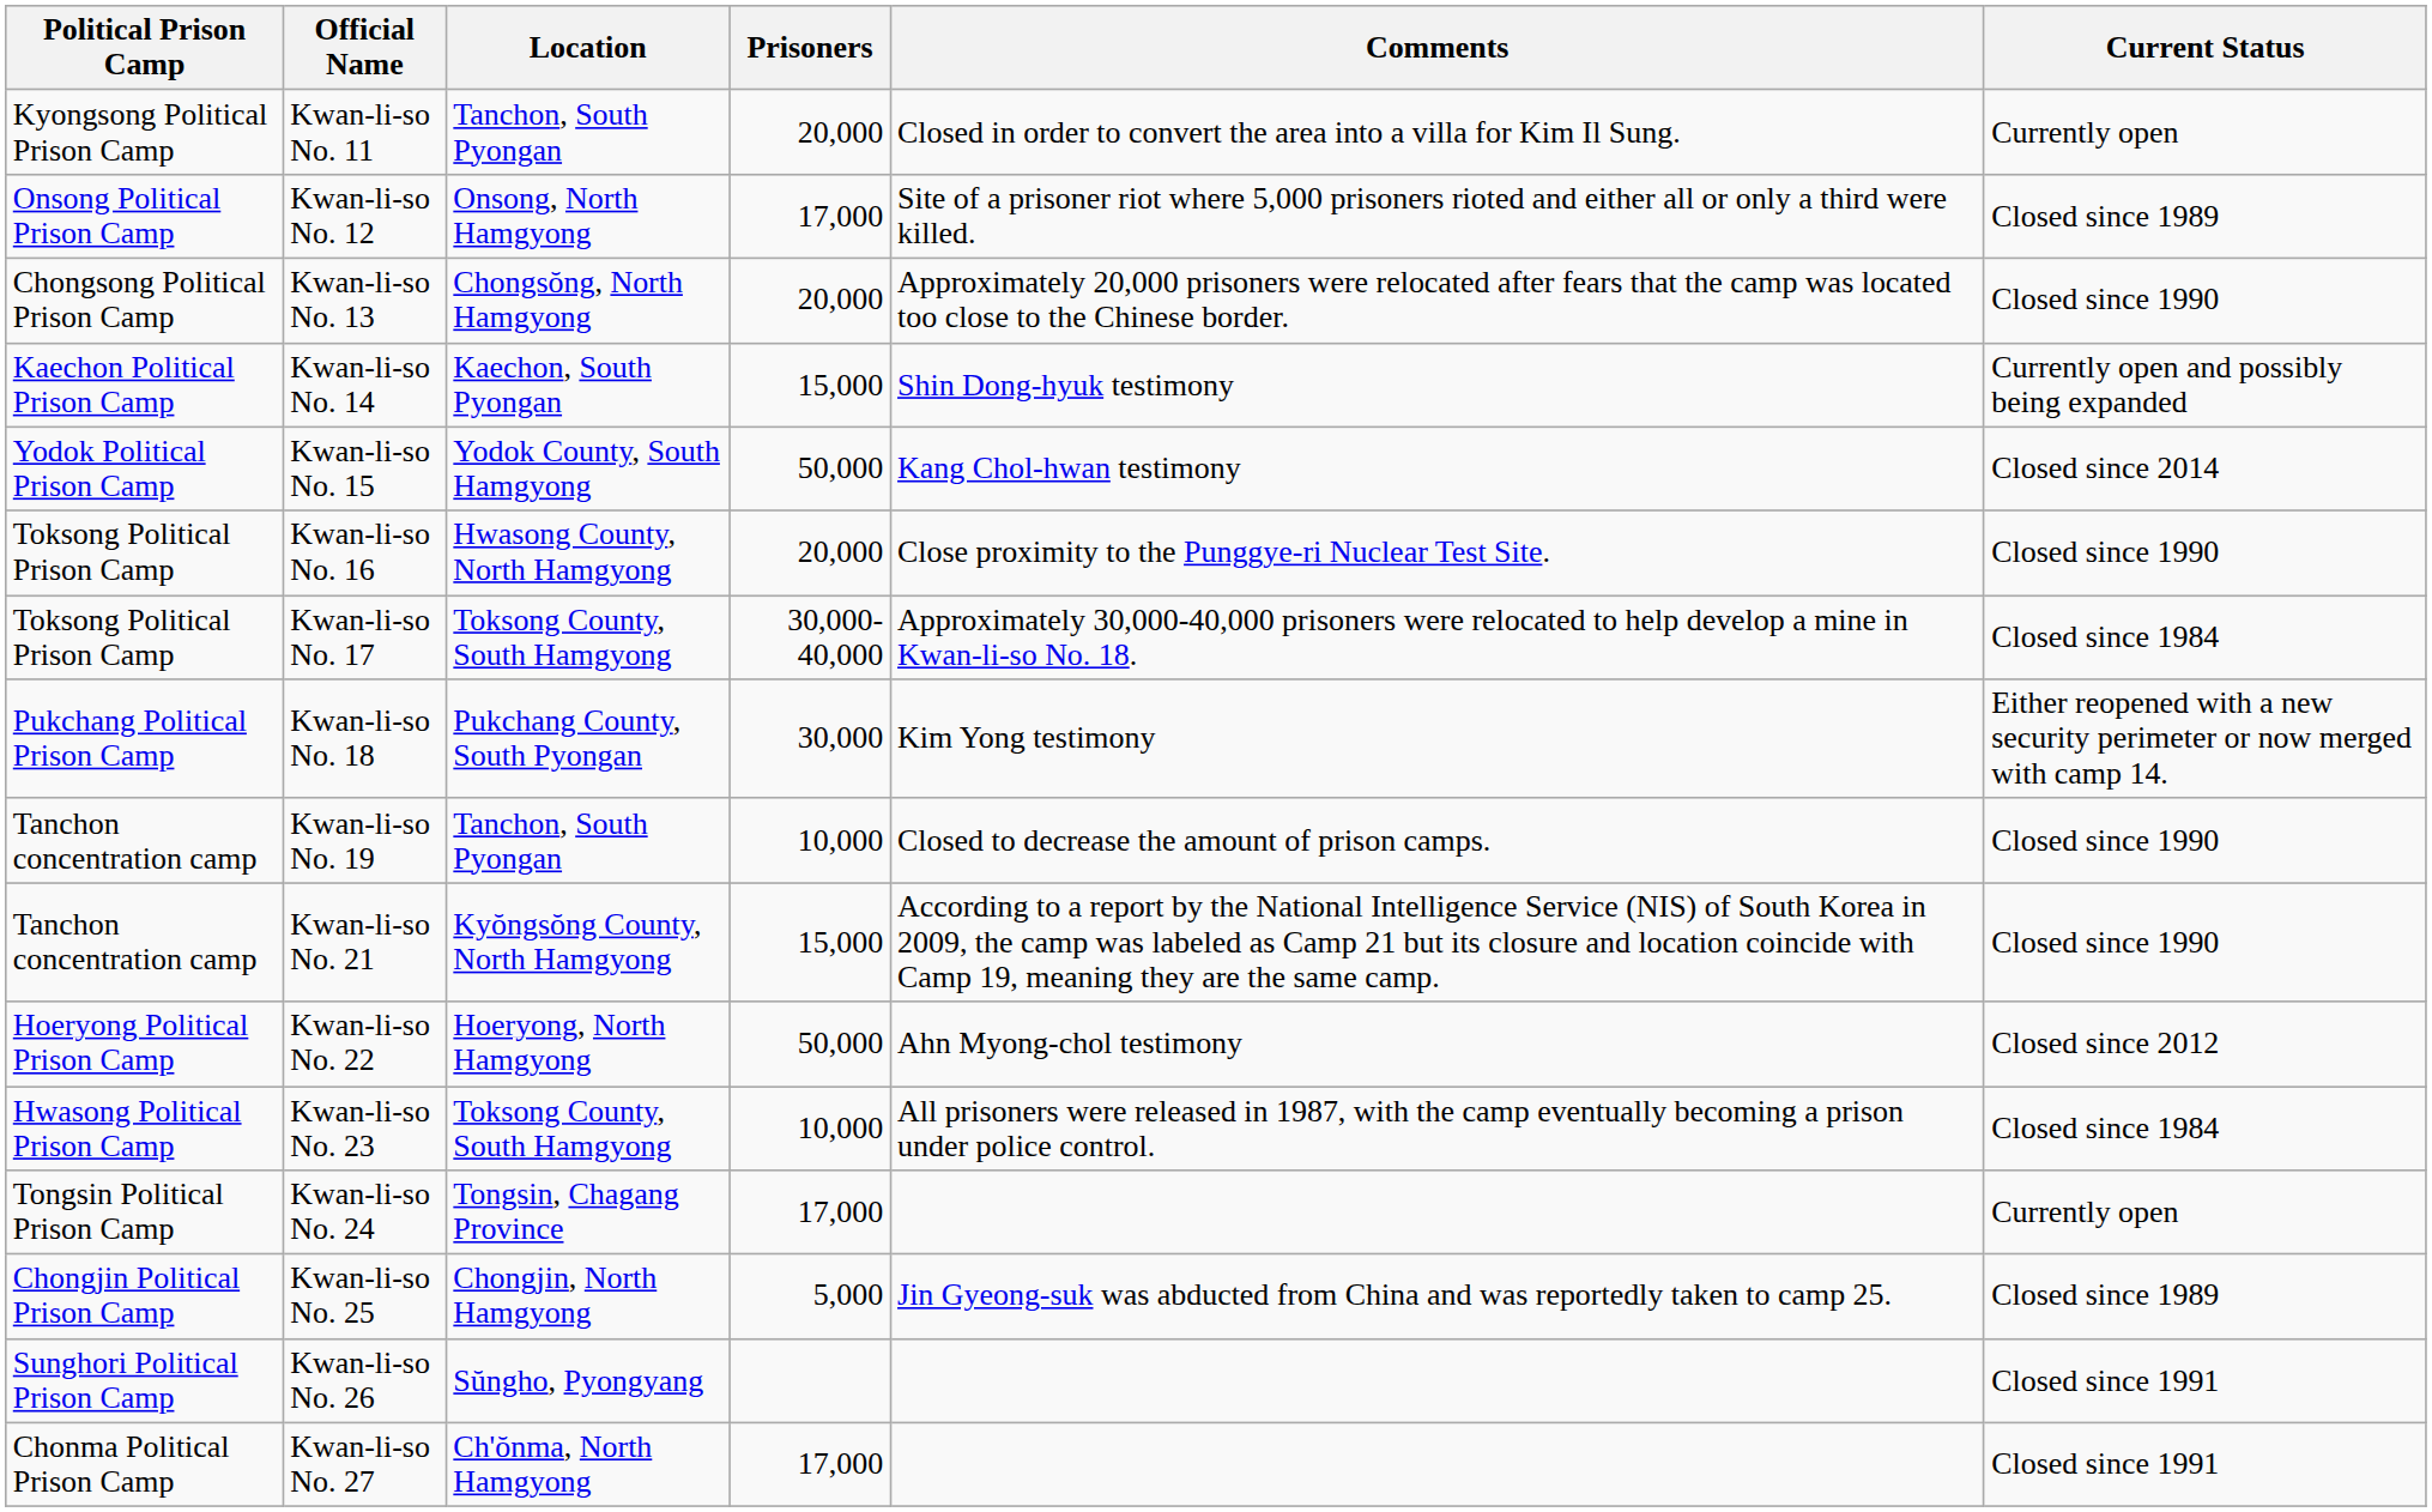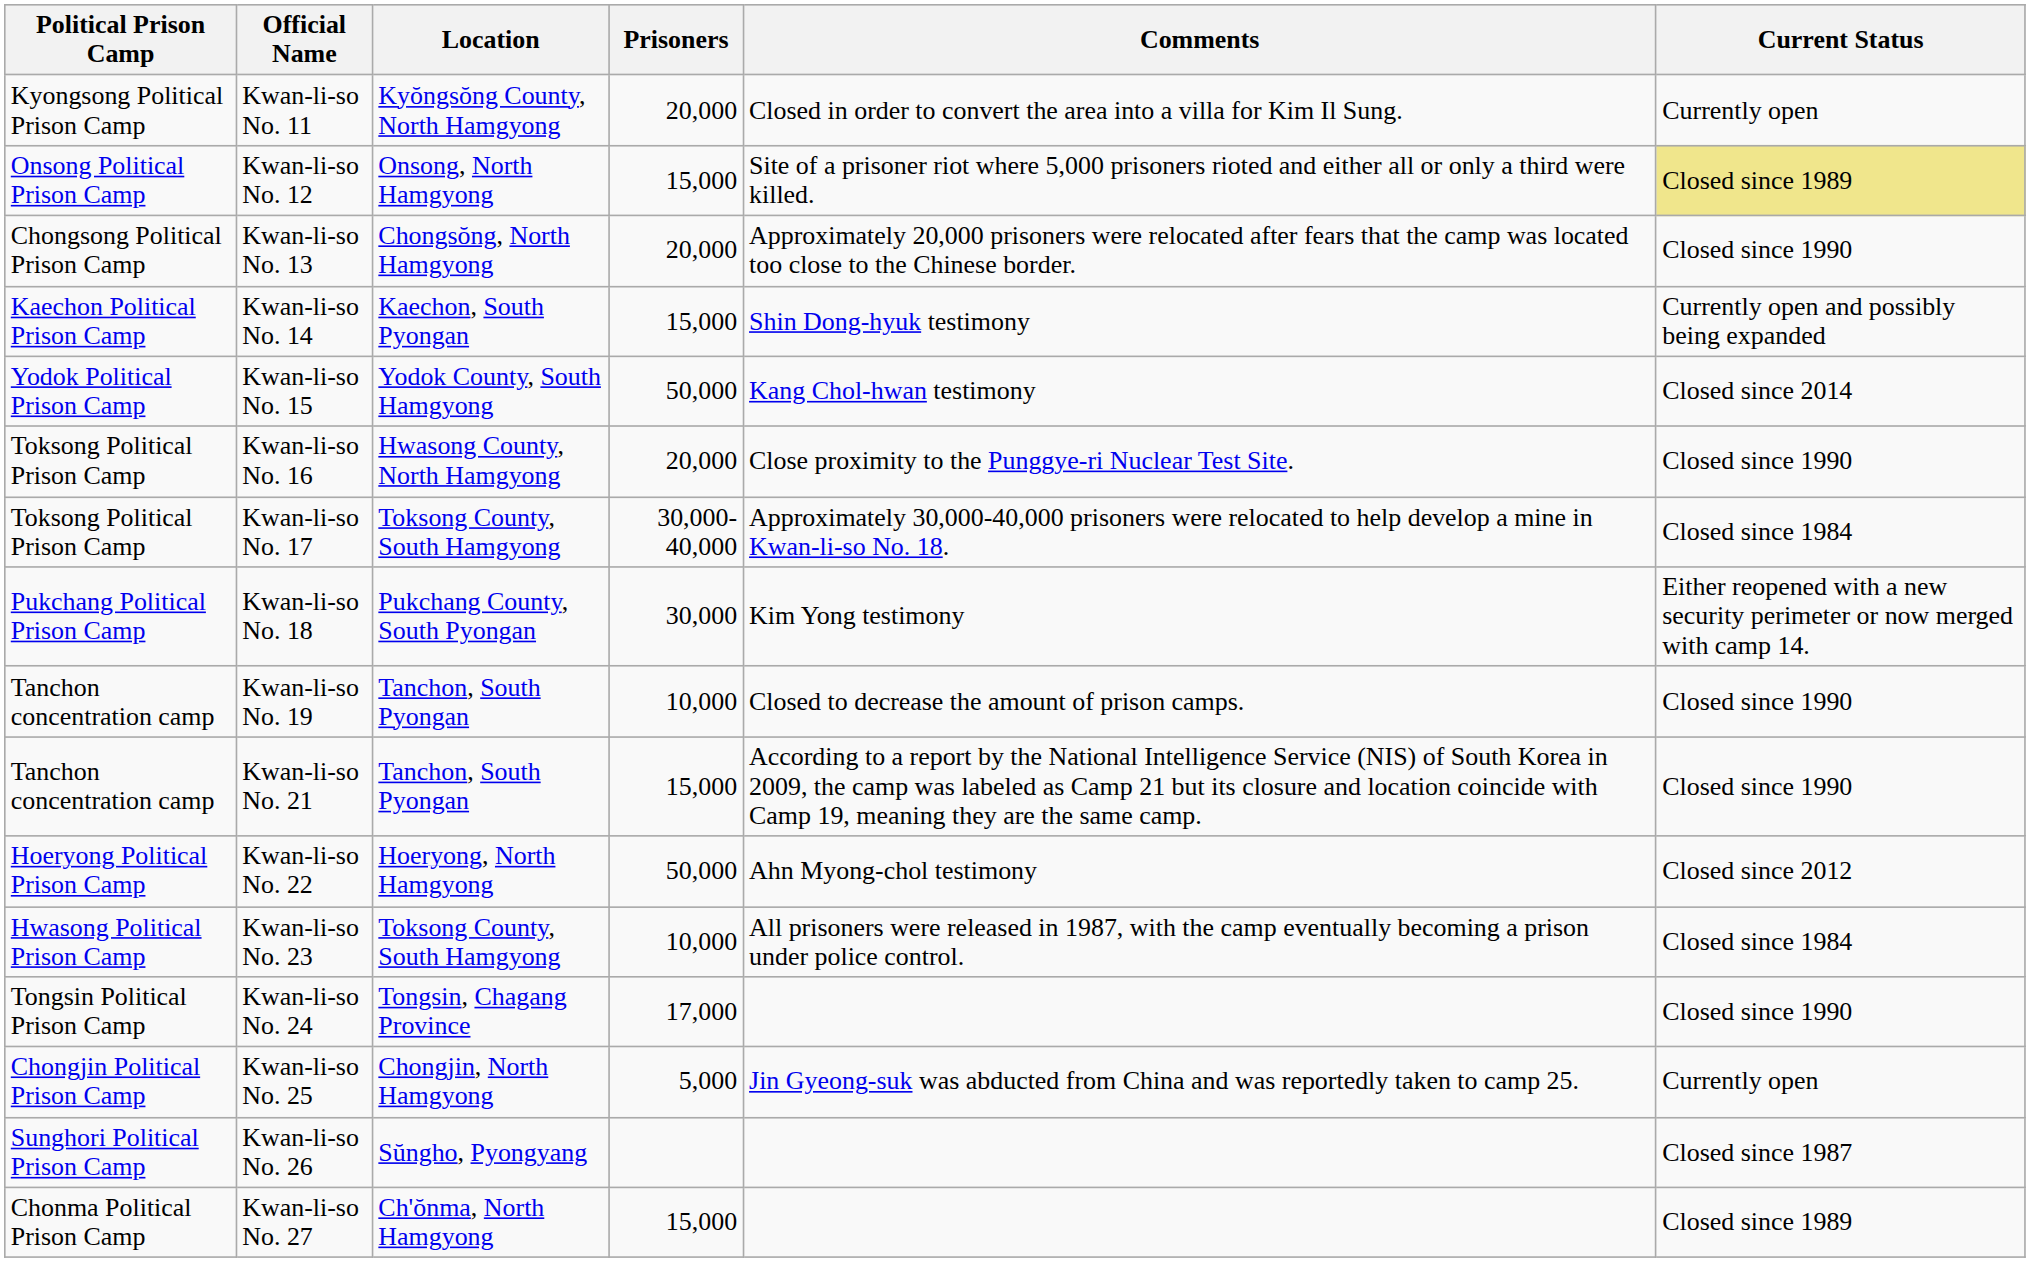 <table class="wikitable sortable">
 <tr>
 <th><strong>Political Prison Camp</strong></th>
 <th><strong>Official Name</strong></th>
 <th><strong>Location</strong></th>
 <th><strong>Prisoners</strong></th>
 <th><strong>Comments</strong></th>
 <th><strong>Current Status</strong></th>
 </tr>
 <tr>
 <td>Kyongsong Political Prison Camp</td>
 <td>Kwan-li-so No. 11</td>
-<td><a href='#'>Tanchon</a>, <a href='#'>South Pyongan</a></td>
+<td><a href='#'>Kyŏngsŏng County</a>, <a href='#'>North Hamgyong</a></td>
 <td align=right>20,000</td>
 <td>Closed in order to convert the area into a villa for Kim Il Sung.</td>
 <td>Currently open</td>
 </tr>
 <tr>
 <td><a href='#'>Onsong Political Prison Camp</a></td>
 <td>Kwan-li-so No. 12</td>
 <td><a href='#'>Onsong</a>, <a href='#'>North Hamgyong</a></td>
-<td align=right>17,000</td>
+<td align=right>15,000</td>
 <td>Site of a prisoner riot where 5,000 prisoners rioted and either all or only a third were killed.</td>
-<td>Closed since 1989</td>
+<td style="background: khaki;">Closed since 1989</td>
 </tr>
 <tr>
 <td>Chongsong Political Prison Camp</td>
 <td>Kwan-li-so No. 13</td>
 <td><a href='#'>Chongsŏng</a>, <a href='#'>North Hamgyong</a></td>
 <td align=right>20,000</td>
 <td>Approximately 20,000 prisoners were relocated after fears that the camp was located too close to the Chinese border.</td>
 <td>Closed since 1990</td>
 </tr>
 <tr>
 <td><a href='#'>Kaechon Political Prison Camp</a></td>
 <td>Kwan-li-so No. 14</td>
 <td><a href='#'>Kaechon</a>, <a href='#'>South Pyongan</a></td>
 <td align=right>15,000</td>
 <td><a href='#'>Shin Dong-hyuk</a> testimony</td>
 <td>Currently open and possibly being expanded</td>
 </tr>
 <tr>
 <td><a href='#'>Yodok Political Prison Camp</a></td>
 <td>Kwan-li-so No. 15</td>
 <td><a href='#'>Yodok County</a>, <a href='#'>South Hamgyong</a></td>
 <td align=right>50,000</td>
 <td><a href='#'>Kang Chol-hwan</a> testimony</td>
 <td>Closed since 2014</td>
 </tr>
 <tr>
 <td>Toksong Political Prison Camp</td>
 <td>Kwan-li-so No. 16</td>
 <td><a href='#'>Hwasong County</a>, <a href='#'>North Hamgyong</a></td>
 <td align=right>20,000</td>
 <td>Close proximity to the <a href='#'>Punggye-ri Nuclear Test Site</a>.</td>
 <td>Closed since 1990</td>
 </tr>
 <tr>
 <td>Toksong Political Prison Camp</td>
 <td>Kwan-li-so No. 17</td>
 <td><a href='#'>Toksong County</a>, <a href='#'>South Hamgyong</a></td>
 <td align=right>30,000-40,000</td>
 <td>Approximately 30,000-40,000 prisoners were relocated to help develop a mine in <a href='#'>Kwan-li-so No. 18</a>.</td>
 <td>Closed since 1984</td>
 </tr>
 <tr>
 <td><a href='#'>Pukchang Political Prison Camp</a></td>
 <td>Kwan-li-so No. 18</td>
 <td><a href='#'>Pukchang County</a>, <a href='#'>South Pyongan</a></td>
 <td align=right>30,000</td>
 <td>Kim Yong testimony</td>
 <td>Either reopened with a new security perimeter or now merged with camp 14.</td>
 </tr>
 <tr>
 <td>Tanchon concentration camp</td>
 <td>Kwan-li-so No. 19</td>
 <td><a href='#'>Tanchon</a>, <a href='#'>South Pyongan</a></td>
 <td align=right>10,000</td>
 <td>Closed to decrease the amount of prison camps.</td>
 <td>Closed since 1990</td>
 </tr>
 <tr>
 <td>Tanchon concentration camp</td>
 <td>Kwan-li-so No. 21</td>
-<td><a href='#'>Kyŏngsŏng County</a>, <a href='#'>North Hamgyong</a></td>
+<td><a href='#'>Tanchon</a>, <a href='#'>South Pyongan</a></td>
 <td align=right>15,000</td>
 <td>According to a report by the National Intelligence Service (NIS) of South Korea in 2009, the camp was labeled as Camp 21 but its closure and location coincide with Camp 19, meaning they are the same camp.</td>
 <td>Closed since 1990</td>
 </tr>
 <tr>
 <td><a href='#'>Hoeryong Political Prison Camp</a></td>
 <td>Kwan-li-so No. 22</td>
 <td><a href='#'>Hoeryong</a>, <a href='#'>North Hamgyong</a></td>
 <td align=right>50,000</td>
 <td>Ahn Myong-chol testimony</td>
 <td>Closed since 2012</td>
 </tr>
 <tr>
 <td><a href='#'>Hwasong Political Prison Camp</a></td>
 <td>Kwan-li-so No. 23</td>
 <td><a href='#'>Toksong County</a>, <a href='#'>South Hamgyong</a></td>
 <td align=right>10,000</td>
 <td>All prisoners were released in 1987, with the camp eventually becoming a prison under police control.</td>
 <td>Closed since 1984</td>
 </tr>
 <tr>
 <td>Tongsin Political Prison Camp</td>
 <td>Kwan-li-so No. 24</td>
 <td><a href='#'>Tongsin</a>, <a href='#'>Chagang Province</a></td>
 <td align=right>17,000</td>
 <td></td>
-<td>Currently open</td>
+<td>Closed since 1990</td>
 </tr>
 <tr>
 <td><a href='#'>Chongjin Political Prison Camp</a></td>
 <td>Kwan-li-so No. 25</td>
 <td><a href='#'>Chongjin</a>, <a href='#'>North Hamgyong</a></td>
 <td align=right>5,000</td>
 <td><a href='#'>Jin Gyeong-suk</a> was abducted from China and was reportedly taken to camp 25.</td>
-<td>Closed since 1989</td>
+<td>Currently open</td>
 </tr>
 <tr>
 <td><a href='#'>Sunghori Political Prison Camp</a></td>
 <td>Kwan-li-so No. 26</td>
 <td><a href='#'>Sŭngho</a>, <a href='#'>Pyongyang</a></td>
 <td align=right></td>
 <td></td>
-<td>Closed since 1991</td>
+<td>Closed since 1987</td>
 </tr>
 <tr>
 <td>Chonma Political Prison Camp</td>
 <td>Kwan-li-so No. 27</td>
 <td><a href='#'>Ch'ŏnma</a>, <a href='#'>North Hamgyong</a></td>
-<td align=right>17,000</td>
+<td align=right>15,000</td>
 <td></td>
-<td>Closed since 1991</td>
+<td>Closed since 1989</td>
 </tr>
 </table>
